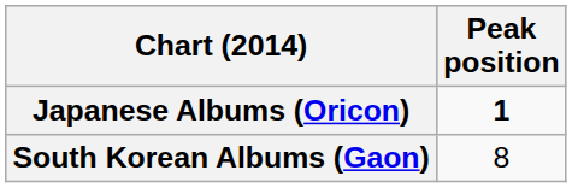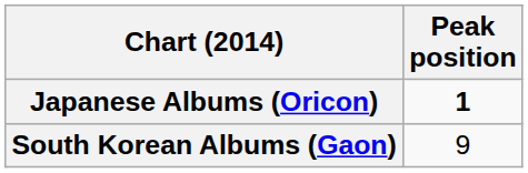 <table class="wikitable sortable plainrowheaders" style="text-align:center">
 <tr>
 <th scope="col">Chart (2014)</th>
 <th scope="col">Peak<br>position</th>
 </tr>
 <tr>
 <th scope="row">Japanese Albums (<a href='#'>Oricon</a>)</th>
 <td><strong>1</strong></td>
 </tr>
 <tr>
 <th scope="row">South Korean Albums (<a href='#'>Gaon</a>)</th>
-<td>8</td>
+<td>9</td>
 </tr>
 </table>
